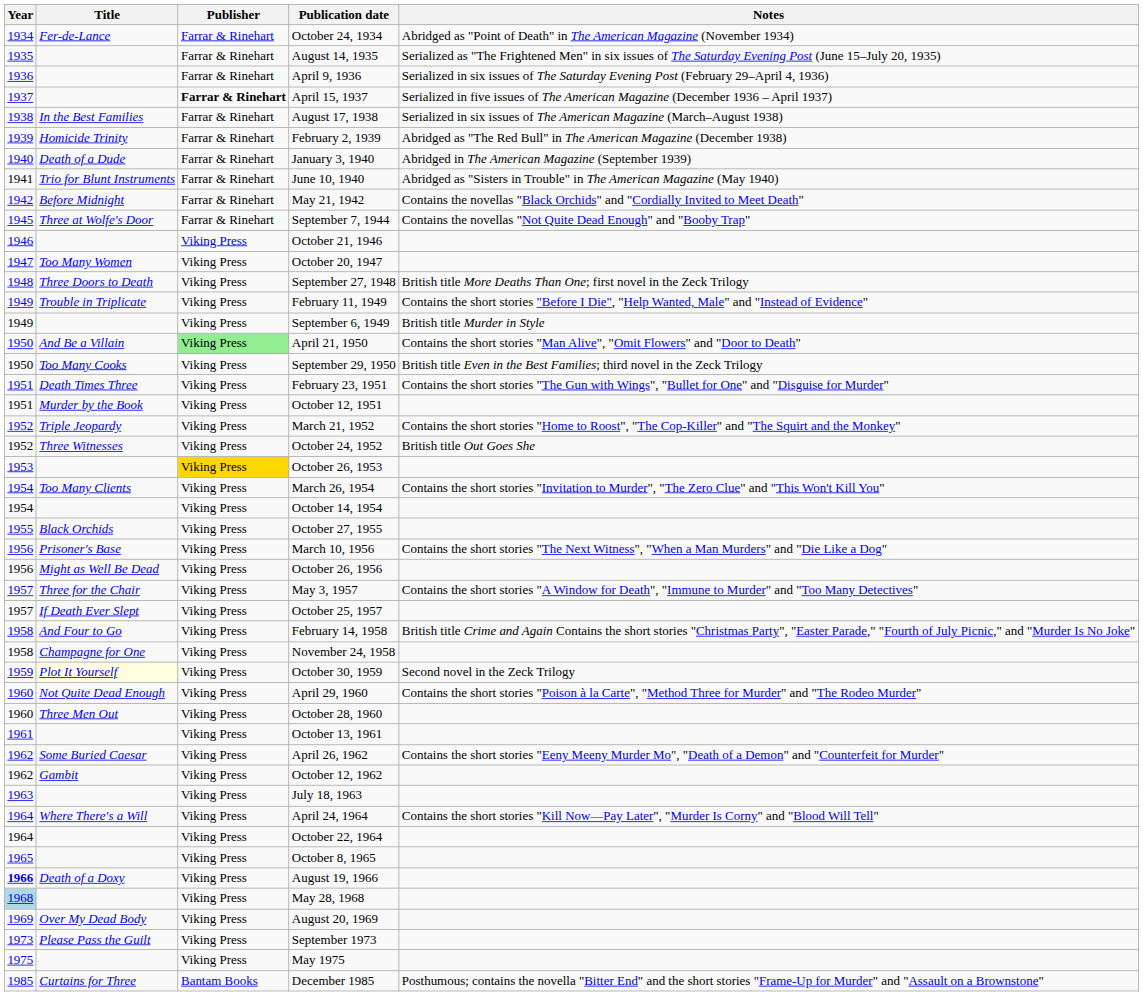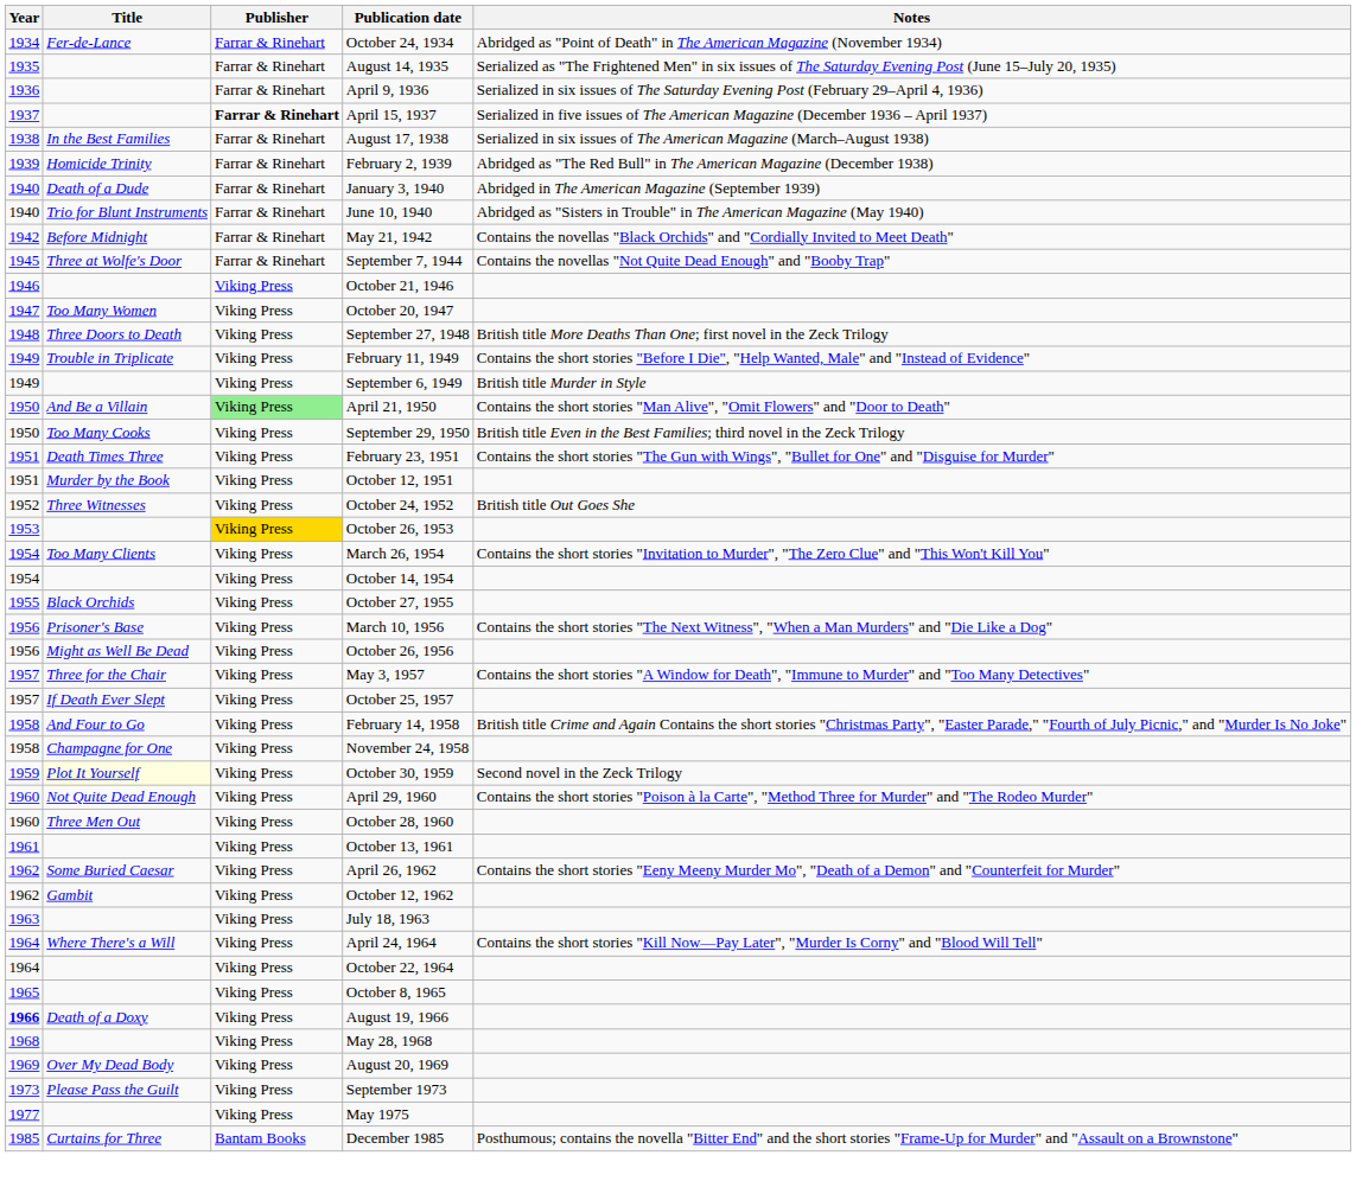 <table class="wikitable sortable">
 <tr>
 <th>Year</th>
 <th>Title</th>
 <th class="unsortable">Publisher</th>
 <th class="unsortable">Publication date</th>
 <th class="unsortable">Notes</th>
 </tr>
 <tr>
 <td><a href='#'>1934</a></td>
 <td><em><a href='#'>Fer-de-Lance</a></em></td>
 <td><a href='#'>Farrar & Rinehart</a></td>
 <td>October 24, 1934</td>
 <td>Abridged as "Point of Death" in <em><a href='#'>The American Magazine</a></em> (November 1934)</td>
 </tr>
 <tr>
 <td><a href='#'>1935</a></td>
 <td><em></em></td>
 <td>Farrar & Rinehart</td>
 <td>August 14, 1935</td>
 <td>Serialized as "The Frightened Men" in six issues of <em><a href='#'>The Saturday Evening Post</a></em> (June 15–July 20, 1935)</td>
 </tr>
 <tr>
 <td><a href='#'>1936</a></td>
 <td><em></em></td>
 <td>Farrar & Rinehart</td>
 <td>April 9, 1936</td>
 <td>Serialized in six issues of <em>The Saturday Evening Post</em> (February 29–April 4, 1936)</td>
 </tr>
 <tr>
 <td><a href='#'>1937</a></td>
 <td><em></em></td>
 <td><strong>Farrar & Rinehart</strong></td>
 <td>April 15, 1937</td>
 <td>Serialized in five issues of <em>The American Magazine</em> (December 1936 – April 1937)</td>
 </tr>
 <tr>
 <td><a href='#'>1938</a></td>
 <td><em><a href='#'>In the Best Families</a></em></td>
 <td>Farrar & Rinehart</td>
 <td>August 17, 1938</td>
 <td>Serialized in six issues of <em>The American Magazine</em> (March–August 1938)</td>
 </tr>
 <tr>
 <td><a href='#'>1939</a></td>
 <td><em><a href='#'>Homicide Trinity</a></em></td>
 <td>Farrar & Rinehart</td>
 <td>February 2, 1939</td>
 <td>Abridged as "The Red Bull" in <em>The American Magazine</em> (December 1938)</td>
 </tr>
 <tr>
 <td><a href='#'>1940</a></td>
 <td><em><a href='#'>Death of a Dude</a></em></td>
 <td>Farrar & Rinehart</td>
 <td>January 3, 1940</td>
 <td>Abridged in <em>The American Magazine</em> (September 1939)</td>
 </tr>
 <tr>
-<td>1941</td>
+<td>1940</td>
 <td><em><a href='#'>Trio for Blunt Instruments</a></em></td>
 <td>Farrar & Rinehart</td>
 <td>June 10, 1940</td>
 <td>Abridged as "Sisters in Trouble" in <em>The American Magazine</em> (May 1940)</td>
 </tr>
 <tr>
 <td><a href='#'>1942</a></td>
 <td><em><a href='#'>Before Midnight</a></em></td>
 <td>Farrar & Rinehart</td>
 <td>May 21, 1942</td>
 <td>Contains the novellas "<a href='#'>Black Orchids</a>" and "<a href='#'>Cordially Invited to Meet Death</a>"</td>
 </tr>
 <tr>
 <td><a href='#'>1945</a></td>
 <td><em><a href='#'>Three at Wolfe's Door</a></em></td>
 <td>Farrar & Rinehart</td>
 <td>September 7, 1944</td>
 <td>Contains the novellas "<a href='#'>Not Quite Dead Enough</a>" and "<a href='#'>Booby Trap</a>"</td>
 </tr>
 <tr>
 <td><a href='#'>1946</a></td>
 <td><em></em></td>
 <td><a href='#'>Viking Press</a></td>
 <td>October 21, 1946</td>
 <td></td>
 </tr>
 <tr>
 <td><a href='#'>1947</a></td>
 <td><em><a href='#'>Too Many Women</a></em></td>
 <td>Viking Press</td>
 <td>October 20, 1947</td>
 <td></td>
 </tr>
 <tr>
 <td><a href='#'>1948</a></td>
 <td><em><a href='#'>Three Doors to Death</a></em></td>
 <td>Viking Press</td>
 <td>September 27, 1948</td>
 <td>British title <em>More Deaths Than One</em>; first novel in the Zeck Trilogy</td>
 </tr>
 <tr>
 <td><a href='#'>1949</a></td>
 <td><em><a href='#'>Trouble in Triplicate</a></em></td>
 <td>Viking Press</td>
 <td>February 11, 1949</td>
 <td>Contains the short stories <a href='#'>"Before I Die"</a>, "<a href='#'>Help Wanted, Male</a>" and "<a href='#'>Instead of Evidence</a>"</td>
 </tr>
 <tr>
 <td>1949</td>
 <td><em></em></td>
 <td>Viking Press</td>
 <td>September 6, 1949</td>
 <td>British title <em>Murder in Style</em></td>
 </tr>
 <tr>
 <td><a href='#'>1950</a></td>
 <td><em><a href='#'>And Be a Villain</a></em></td>
 <td style="background: lightgreen;">Viking Press</td>
 <td>April 21, 1950</td>
 <td>Contains the short stories "<a href='#'>Man Alive</a>", "<a href='#'>Omit Flowers</a>" and "<a href='#'>Door to Death</a>"</td>
 </tr>
 <tr>
 <td>1950</td>
 <td><em><a href='#'>Too Many Cooks</a></em></td>
 <td>Viking Press</td>
 <td>September 29, 1950</td>
 <td>British title <em>Even in the Best Families</em>; third novel in the Zeck Trilogy</td>
 </tr>
 <tr>
 <td><a href='#'>1951</a></td>
 <td><em><a href='#'>Death Times Three</a></em></td>
 <td>Viking Press</td>
 <td>February 23, 1951</td>
 <td>Contains the short stories "<a href='#'>The Gun with Wings</a>", "<a href='#'>Bullet for One</a>" and "<a href='#'>Disguise for Murder</a>"</td>
 </tr>
 <tr>
 <td>1951</td>
 <td><em><a href='#'>Murder by the Book</a></em></td>
 <td>Viking Press</td>
 <td>October 12, 1951</td>
 <td></td>
-</tr>
-<tr>
-<td><a href='#'>1952</a></td>
-<td><em><a href='#'>Triple Jeopardy</a></em></td>
-<td>Viking Press</td>
-<td>March 21, 1952</td>
-<td>Contains the short stories "<a href='#'>Home to Roost</a>", "<a href='#'>The Cop-Killer</a>" and "<a href='#'>The Squirt and the Monkey</a>"</td>
 </tr>
 <tr>
 <td>1952</td>
 <td><em><a href='#'>Three Witnesses</a></em></td>
 <td>Viking Press</td>
 <td>October 24, 1952</td>
 <td>British title <em>Out Goes She</em></td>
 </tr>
 <tr>
 <td><a href='#'>1953</a></td>
 <td><em></em></td>
 <td style="background: gold;">Viking Press</td>
 <td>October 26, 1953</td>
 <td></td>
 </tr>
 <tr>
 <td><a href='#'>1954</a></td>
 <td><em><a href='#'>Too Many Clients</a></em></td>
 <td>Viking Press</td>
 <td>March 26, 1954</td>
 <td>Contains the short stories "<a href='#'>Invitation to Murder</a>", "<a href='#'>The Zero Clue</a>" and "<a href='#'>This Won't Kill You</a>"</td>
 </tr>
 <tr>
 <td>1954</td>
 <td><em></em></td>
 <td>Viking Press</td>
 <td>October 14, 1954</td>
 <td></td>
 </tr>
 <tr>
 <td><a href='#'>1955</a></td>
 <td><em><a href='#'>Black Orchids</a></em></td>
 <td>Viking Press</td>
 <td>October 27, 1955</td>
 <td></td>
 </tr>
 <tr>
 <td><a href='#'>1956</a></td>
 <td><em><a href='#'>Prisoner's Base</a></em></td>
 <td>Viking Press</td>
 <td>March 10, 1956</td>
 <td>Contains the short stories "<a href='#'>The Next Witness</a>", "<a href='#'>When a Man Murders</a>" and "<a href='#'>Die Like a Dog</a>"</td>
 </tr>
 <tr>
 <td>1956</td>
 <td><em><a href='#'>Might as Well Be Dead</a></em></td>
 <td>Viking Press</td>
 <td>October 26, 1956</td>
 <td></td>
 </tr>
 <tr>
 <td><a href='#'>1957</a></td>
 <td><em><a href='#'>Three for the Chair</a></em></td>
 <td>Viking Press</td>
 <td>May 3, 1957</td>
 <td>Contains the short stories "<a href='#'>A Window for Death</a>", "<a href='#'>Immune to Murder</a>" and "<a href='#'>Too Many Detectives</a>"</td>
 </tr>
 <tr>
 <td>1957</td>
 <td><em><a href='#'>If Death Ever Slept</a></em></td>
 <td>Viking Press</td>
 <td>October 25, 1957</td>
 <td></td>
 </tr>
 <tr>
 <td><a href='#'>1958</a></td>
 <td><em><a href='#'>And Four to Go</a></em></td>
 <td>Viking Press</td>
 <td>February 14, 1958</td>
 <td>British title <em>Crime and Again</em> Contains the short stories "<a href='#'>Christmas Party</a>", "<a href='#'>Easter Parade</a>," "<a href='#'>Fourth of July Picnic</a>," and "<a href='#'>Murder Is No Joke</a>"</td>
 </tr>
 <tr>
 <td>1958</td>
 <td><em><a href='#'>Champagne for One</a></em></td>
 <td>Viking Press</td>
 <td>November 24, 1958</td>
 <td></td>
 </tr>
 <tr>
 <td><a href='#'>1959</a></td>
 <td style="background: lightyellow;"><em><a href='#'>Plot It Yourself</a></em></td>
 <td>Viking Press</td>
 <td>October 30, 1959</td>
 <td>Second novel in the Zeck Trilogy</td>
 </tr>
 <tr>
 <td><a href='#'>1960</a></td>
 <td><em><a href='#'>Not Quite Dead Enough</a></em></td>
 <td>Viking Press</td>
 <td>April 29, 1960</td>
 <td>Contains the short stories "<a href='#'>Poison à la Carte</a>", "<a href='#'>Method Three for Murder</a>" and "<a href='#'>The Rodeo Murder</a>"</td>
 </tr>
 <tr>
 <td>1960</td>
 <td><em><a href='#'>Three Men Out</a></em></td>
 <td>Viking Press</td>
 <td>October 28, 1960</td>
 <td></td>
 </tr>
 <tr>
 <td><a href='#'>1961</a></td>
 <td><em></em></td>
 <td>Viking Press</td>
 <td>October 13, 1961</td>
 <td></td>
 </tr>
 <tr>
 <td><a href='#'>1962</a></td>
 <td><em><a href='#'>Some Buried Caesar</a></em></td>
 <td>Viking Press</td>
 <td>April 26, 1962</td>
 <td>Contains the short stories "<a href='#'>Eeny Meeny Murder Mo</a>", "<a href='#'>Death of a Demon</a>" and "<a href='#'>Counterfeit for Murder</a>"</td>
 </tr>
 <tr>
 <td>1962</td>
 <td><em><a href='#'>Gambit</a></em></td>
 <td>Viking Press</td>
 <td>October 12, 1962</td>
 <td></td>
 </tr>
 <tr>
 <td><a href='#'>1963</a></td>
 <td><em></em></td>
 <td>Viking Press</td>
 <td>July 18, 1963</td>
 <td></td>
 </tr>
 <tr>
 <td><a href='#'>1964</a></td>
 <td><em><a href='#'>Where There's a Will</a></em></td>
 <td>Viking Press</td>
 <td>April 24, 1964</td>
 <td>Contains the short stories "<a href='#'>Kill Now—Pay Later</a>", "<a href='#'>Murder Is Corny</a>" and "<a href='#'>Blood Will Tell</a>"</td>
 </tr>
 <tr>
 <td>1964</td>
 <td><em></em></td>
 <td>Viking Press</td>
 <td>October 22, 1964</td>
 <td></td>
 </tr>
 <tr>
 <td><a href='#'>1965</a></td>
 <td><em></em></td>
 <td>Viking Press</td>
 <td>October 8, 1965</td>
 <td></td>
 </tr>
 <tr>
 <td><strong><a href='#'>1966</a></strong></td>
 <td><em><a href='#'>Death of a Doxy</a></em></td>
 <td>Viking Press</td>
 <td>August 19, 1966</td>
 <td></td>
 </tr>
 <tr>
-<td style="background: lightblue;"><a href='#'>1968</a></td>
+<td><a href='#'>1968</a></td>
 <td><em></em></td>
 <td>Viking Press</td>
 <td>May 28, 1968</td>
 <td></td>
 </tr>
 <tr>
 <td><a href='#'>1969</a></td>
 <td><em><a href='#'>Over My Dead Body</a></em></td>
 <td>Viking Press</td>
 <td>August 20, 1969</td>
 <td></td>
 </tr>
 <tr>
 <td><a href='#'>1973</a></td>
 <td><em><a href='#'>Please Pass the Guilt</a></em></td>
 <td>Viking Press</td>
 <td>September 1973</td>
 <td></td>
 </tr>
 <tr>
-<td><a href='#'>1975</a></td>
+<td><a href='#'>1977</a></td>
 <td><em></em></td>
 <td>Viking Press</td>
 <td>May 1975</td>
 <td></td>
 </tr>
 <tr>
 <td><a href='#'>1985</a></td>
 <td><em><a href='#'>Curtains for Three</a></em></td>
 <td><a href='#'>Bantam Books</a></td>
 <td>December 1985</td>
 <td>Posthumous; contains the novella "<a href='#'>Bitter End</a>" and the short stories "<a href='#'>Frame-Up for Murder</a>" and "<a href='#'>Assault on a Brownstone</a>"</td>
 </tr>
 </table>
